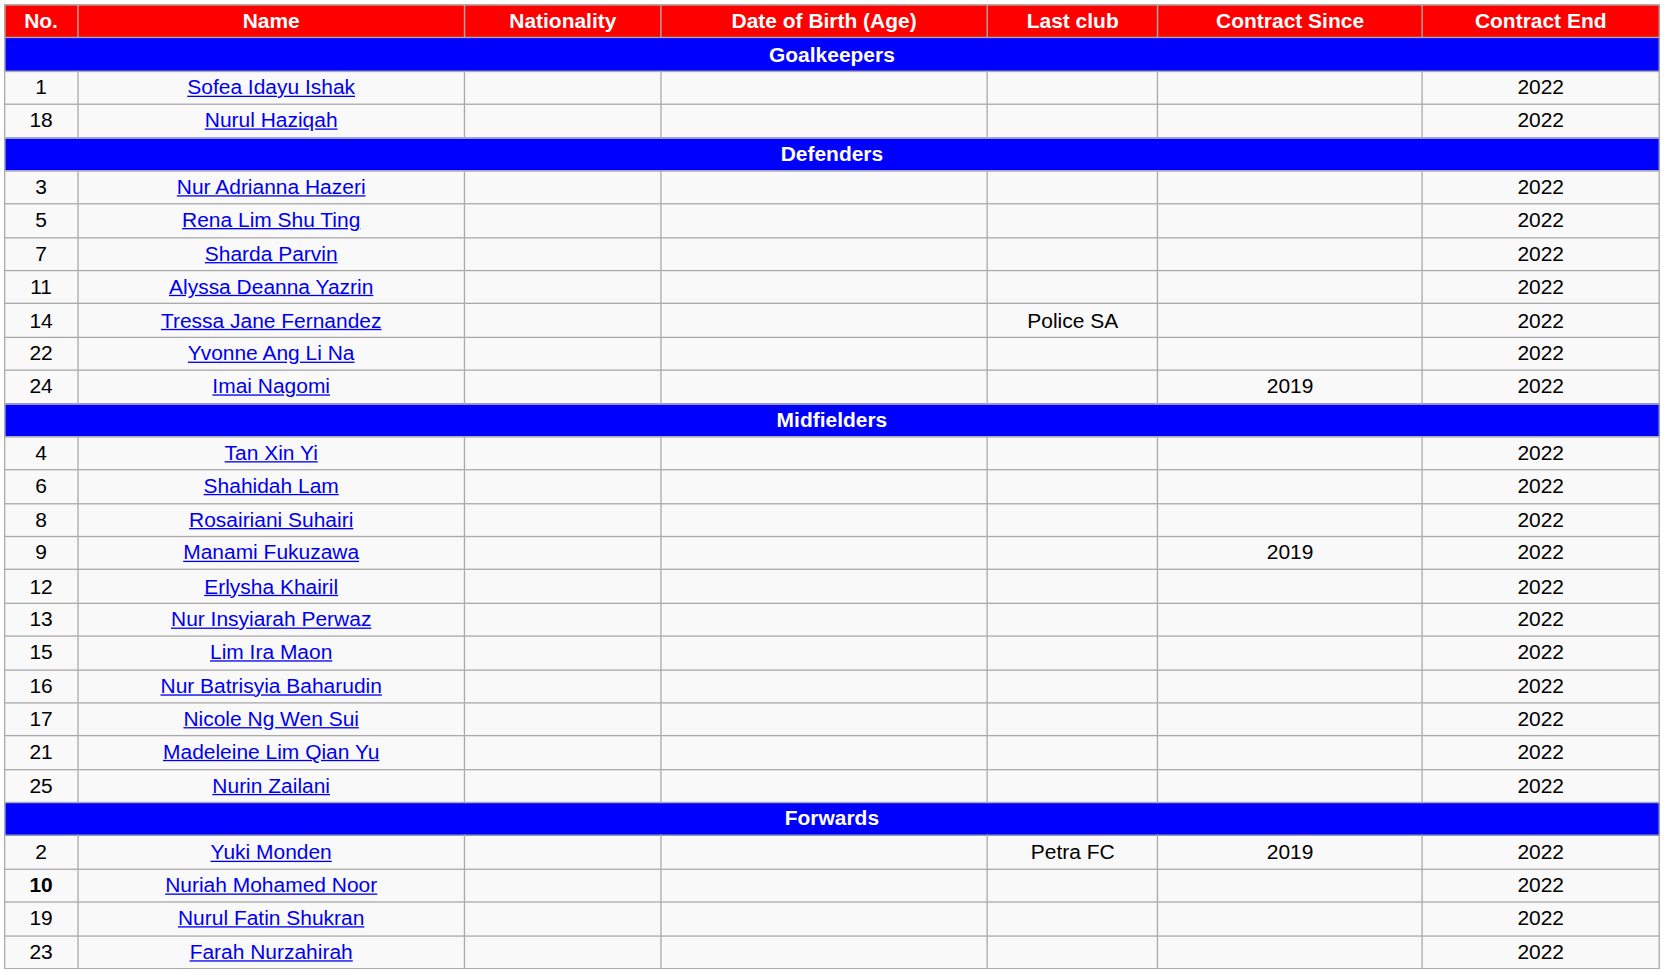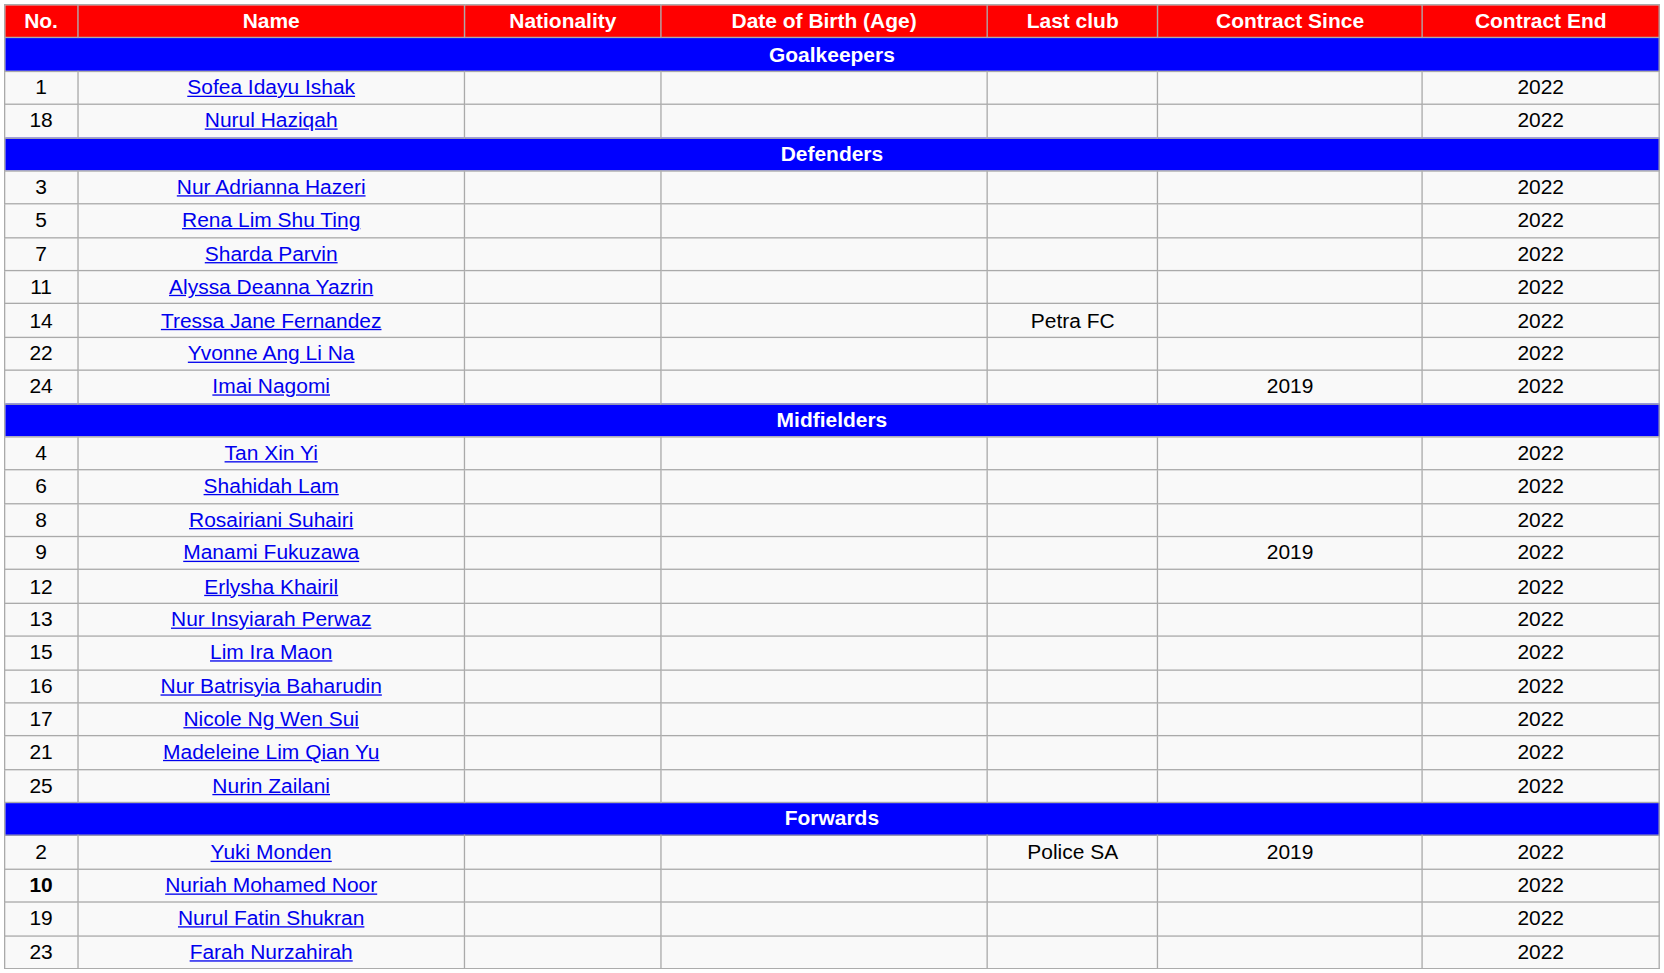 <table class="wikitable" style="text-align:center; font-size:100%; width:100%;">
 <tr>
 <th style="background:red; color:white; text-align:center;">No.</th>
 <th style="background:red; color:white; text-align:center;">Name</th>
 <th style="background:red; color:white; text-align:center;">Nationality</th>
 <th style="background:red; color:white; text-align:center;">Date of Birth (Age)</th>
 <th style="background:red; color:white; text-align:center;">Last club</th>
 <th style="background:red; color:white; text-align:center;">Contract Since</th>
 <th style="background:red; color:white; text-align:center;">Contract End</th>
 </tr>
 <tr>
 <th colspan="8" style="background:blue; color:white; text-align:center;">Goalkeepers</th>
 </tr>
 <tr>
 <td>1</td>
 <td><a href='#'>Sofea Idayu Ishak</a></td>
 <td></td>
 <td></td>
 <td></td>
 <td></td>
 <td>2022</td>
 </tr>
 <tr>
 <td>18</td>
 <td><a href='#'>Nurul Haziqah</a></td>
 <td></td>
 <td></td>
 <td></td>
 <td></td>
 <td>2022</td>
 </tr>
 <tr>
 <th colspan="8" style="background:blue; color:white; text-align:center;">Defenders</th>
 </tr>
 <tr>
 <td>3</td>
 <td><a href='#'>Nur Adrianna Hazeri</a></td>
 <td></td>
 <td></td>
 <td></td>
 <td></td>
 <td>2022</td>
 </tr>
 <tr>
 <td>5</td>
 <td><a href='#'>Rena Lim Shu Ting</a></td>
 <td></td>
 <td></td>
 <td></td>
 <td></td>
 <td>2022</td>
 </tr>
 <tr>
 <td>7</td>
 <td><a href='#'>Sharda Parvin</a></td>
 <td></td>
 <td></td>
 <td></td>
 <td></td>
 <td>2022</td>
 </tr>
 <tr>
 <td>11</td>
 <td><a href='#'>Alyssa Deanna Yazrin</a></td>
 <td></td>
 <td></td>
 <td></td>
 <td></td>
 <td>2022</td>
 </tr>
 <tr>
 <td>14</td>
 <td><a href='#'>Tressa Jane Fernandez</a></td>
 <td></td>
 <td></td>
-<td> Police SA</td>
+<td> Petra FC</td>
 <td></td>
 <td>2022</td>
 </tr>
 <tr>
 <td>22</td>
 <td><a href='#'>Yvonne Ang Li Na</a></td>
 <td></td>
 <td></td>
 <td></td>
 <td></td>
 <td>2022</td>
 </tr>
 <tr>
 <td>24</td>
 <td><a href='#'>Imai Nagomi</a></td>
 <td></td>
 <td></td>
 <td></td>
 <td>2019</td>
 <td>2022</td>
 </tr>
 <tr>
 <th colspan="8" style="background:blue; color:white; text-align:center;">Midfielders</th>
 </tr>
 <tr>
 <td>4</td>
 <td><a href='#'>Tan Xin Yi</a></td>
 <td></td>
 <td></td>
 <td></td>
 <td></td>
 <td>2022</td>
 </tr>
 <tr>
 <td>6</td>
 <td><a href='#'>Shahidah Lam</a></td>
 <td></td>
 <td></td>
 <td></td>
 <td></td>
 <td>2022</td>
 </tr>
 <tr>
 <td>8</td>
 <td><a href='#'>Rosairiani Suhairi</a></td>
 <td></td>
 <td></td>
 <td></td>
 <td></td>
 <td>2022</td>
 </tr>
 <tr>
 <td>9</td>
 <td><a href='#'>Manami Fukuzawa</a></td>
 <td></td>
 <td></td>
 <td></td>
 <td>2019</td>
 <td>2022</td>
 </tr>
 <tr>
 <td>12</td>
 <td><a href='#'>Erlysha Khairil</a></td>
 <td></td>
 <td></td>
 <td></td>
 <td></td>
 <td>2022</td>
 </tr>
 <tr>
 <td>13</td>
 <td><a href='#'>Nur Insyiarah Perwaz</a></td>
 <td></td>
 <td></td>
 <td></td>
 <td></td>
 <td>2022</td>
 </tr>
 <tr>
 <td>15</td>
 <td><a href='#'>Lim Ira Maon</a></td>
 <td></td>
 <td></td>
 <td></td>
 <td></td>
 <td>2022</td>
 </tr>
 <tr>
 <td>16</td>
 <td><a href='#'>Nur Batrisyia Baharudin</a></td>
 <td></td>
 <td></td>
 <td></td>
 <td></td>
 <td>2022</td>
 </tr>
 <tr>
 <td>17</td>
 <td><a href='#'>Nicole Ng Wen Sui</a></td>
 <td></td>
 <td></td>
 <td></td>
 <td></td>
 <td>2022</td>
 </tr>
 <tr>
 <td>21</td>
 <td><a href='#'>Madeleine Lim Qian Yu</a></td>
 <td></td>
 <td></td>
 <td></td>
 <td></td>
 <td>2022</td>
 </tr>
 <tr>
 <td>25</td>
 <td><a href='#'>Nurin Zailani</a></td>
 <td></td>
 <td></td>
 <td></td>
 <td></td>
 <td>2022</td>
 </tr>
 <tr>
 <th colspan="8" style="background:blue; color:white; text-align:center;">Forwards</th>
 </tr>
 <tr>
 <td>2</td>
 <td><a href='#'>Yuki Monden</a></td>
 <td></td>
 <td></td>
-<td> Petra FC</td>
+<td> Police SA</td>
 <td>2019</td>
 <td>2022</td>
 </tr>
 <tr>
 <td><strong>10</strong></td>
 <td><a href='#'>Nuriah Mohamed Noor</a></td>
 <td></td>
 <td></td>
 <td></td>
 <td></td>
 <td>2022</td>
 </tr>
 <tr>
 <td>19</td>
 <td><a href='#'>Nurul Fatin Shukran</a></td>
 <td></td>
 <td></td>
 <td></td>
 <td></td>
 <td>2022</td>
 </tr>
 <tr>
 <td>23</td>
 <td><a href='#'>Farah Nurzahirah</a></td>
 <td></td>
 <td></td>
 <td></td>
 <td></td>
 <td>2022</td>
 </tr>
 <tr>
 </tr>
 </table>
